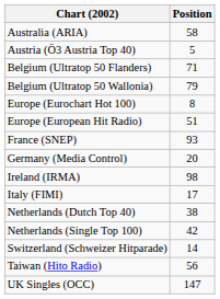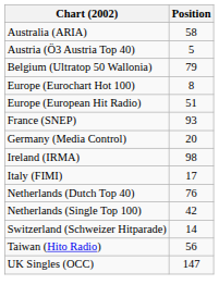 <table class="wikitable sortable">
 <tr>
 <th>Chart (2002)</th>
 <th>Position</th>
 </tr>
 <tr>
 <td>Australia (ARIA)</td>
 <td align="center">58</td>
 </tr>
 <tr>
 <td>Austria (Ö3 Austria Top 40)</td>
 <td align="center">5</td>
-</tr>
-<tr>
-<td>Belgium (Ultratop 50 Flanders)</td>
-<td align="center">71</td>
 </tr>
 <tr>
 <td>Belgium (Ultratop 50 Wallonia)</td>
 <td align="center">79</td>
 </tr>
 <tr>
 <td>Europe (Eurochart Hot 100)</td>
 <td align="center">8</td>
 </tr>
 <tr>
 <td>Europe (European Hit Radio)</td>
 <td align="center">51</td>
 </tr>
 <tr>
 <td>France (SNEP)</td>
 <td align="center">93</td>
 </tr>
 <tr>
 <td>Germany (Media Control)</td>
 <td align="center">20</td>
 </tr>
 <tr>
 <td>Ireland (IRMA)</td>
 <td align="center">98</td>
 </tr>
 <tr>
 <td>Italy (FIMI)</td>
 <td align="center">17</td>
 </tr>
 <tr>
 <td>Netherlands (Dutch Top 40)</td>
-<td align="center">38</td>
+<td align="center">76</td>
 </tr>
 <tr>
 <td>Netherlands (Single Top 100)</td>
 <td align="center">42</td>
 </tr>
 <tr>
 <td>Switzerland (Schweizer Hitparade)</td>
 <td align="center">14</td>
 </tr>
 <tr>
 <td>Taiwan (<a href='#'>Hito Radio</a>)</td>
 <td align="center">56</td>
 </tr>
 <tr>
 <td>UK Singles (OCC)</td>
 <td align="center">147</td>
 </tr>
 </table>
